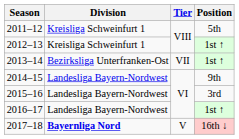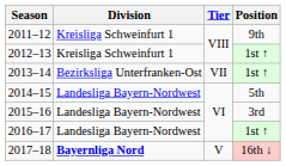 <table class="wikitable">
 <tr>
 <th>Season</th>
 <th>Division</th>
 <th><a href='#'>Tier</a></th>
 <th>Position</th>
 </tr>
 <tr align="center">
 <td>2011–12</td>
 <td align="left"><a href='#'>Kreisliga</a> Schweinfurt 1</td>
 <td rowspan=2>VIII</td>
-<td>5th</td>
+<td>9th</td>
 </tr>
 <tr align="center">
 <td>2012–13</td>
 <td align="left">Kreisliga Schweinfurt 1</td>
 <td style="background:#ddffdd">1st ↑</td>
 </tr>
 <tr align="center">
 <td>2013–14</td>
 <td align="left"><a href='#'>Bezirksliga</a> Unterfranken-Ost</td>
 <td>VII</td>
 <td style="background:#ddffdd">1st ↑</td>
 </tr>
 <tr align="center">
 <td>2014–15</td>
 <td align="left"><a href='#'>Landesliga Bayern-Nordwest</a></td>
 <td rowspan=3>VI</td>
-<td>9th</td>
+<td>5th</td>
 </tr>
 <tr align="center">
 <td>2015–16</td>
 <td align="left">Landesliga Bayern-Nordwest</td>
 <td>3rd</td>
 </tr>
 <tr align="center">
 <td>2016–17</td>
 <td align="left">Landesliga Bayern-Nordwest</td>
 <td style="background:#ddffdd">1st ↑</td>
 </tr>
 <tr align="center">
 <td>2017–18</td>
 <td align="left"><strong><a href='#'>Bayernliga Nord</a></strong></td>
 <td>V</td>
 <td style="background:#ffcccc">16th ↓</td>
 </tr>
 </table>
